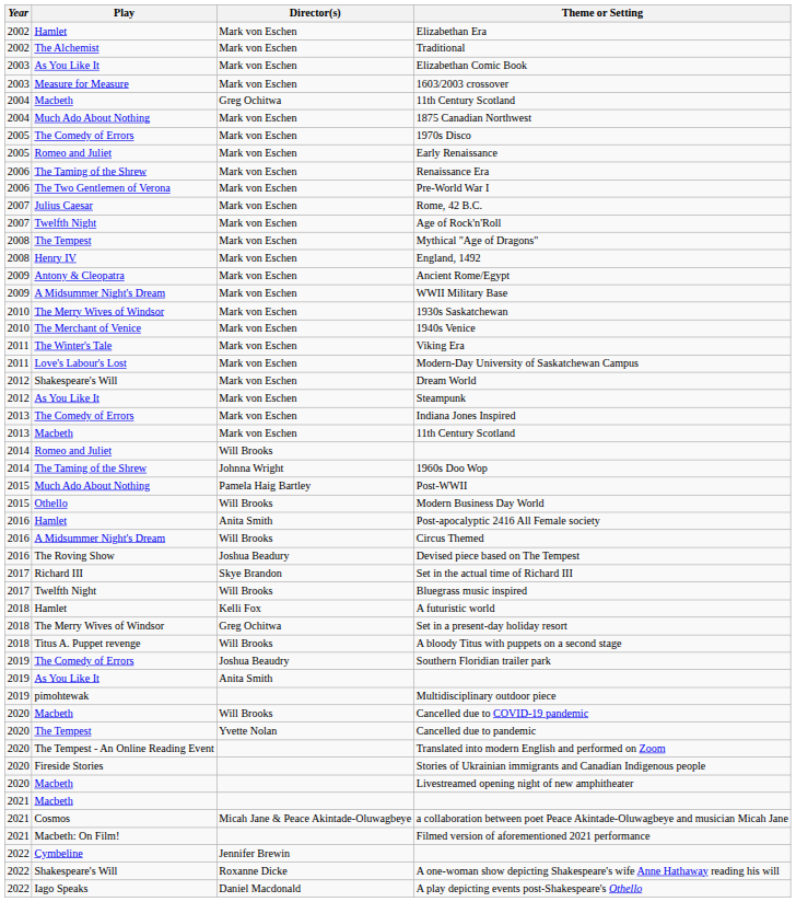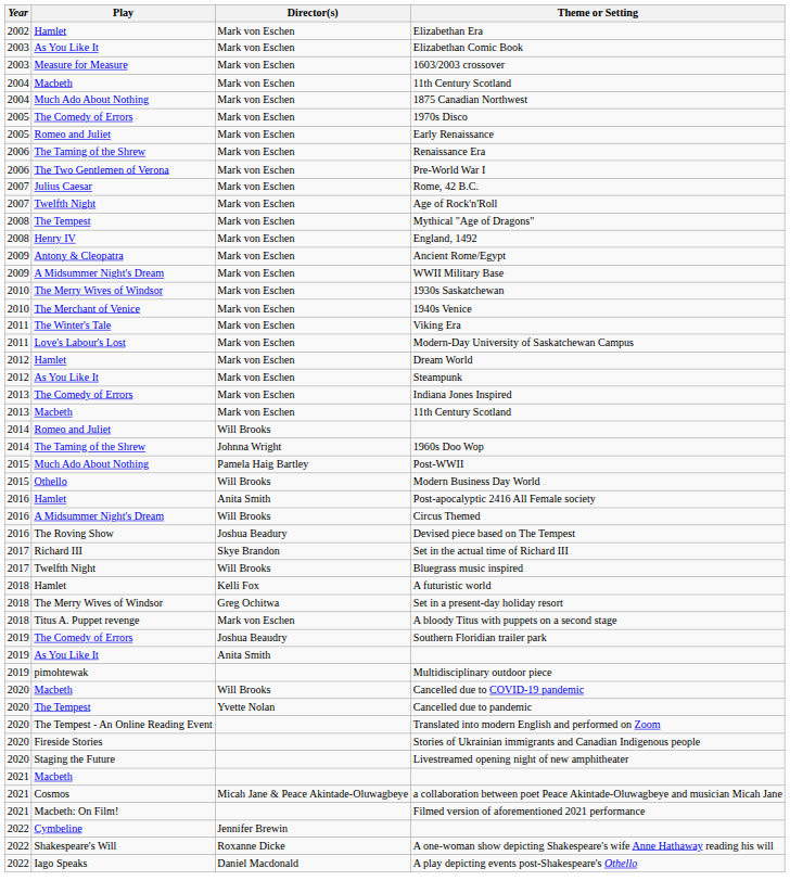 <table class="wikitable sortable">
 <tr>
 <th><em>Year</em></th>
 <th>Play</th>
 <th>Director(s)</th>
 <th>Theme or Setting</th>
 </tr>
 <tr>
 <td>2002</td>
 <td><a href='#'>Hamlet</a></td>
 <td>Mark von Eschen</td>
 <td>Elizabethan Era</td>
-</tr>
-<tr>
-<td>2002</td>
-<td><a href='#'>The Alchemist</a></td>
-<td>Mark von Eschen</td>
-<td>Traditional</td>
 </tr>
 <tr>
 <td>2003</td>
 <td><a href='#'>As You Like It</a></td>
 <td>Mark von Eschen</td>
 <td>Elizabethan Comic Book</td>
 </tr>
 <tr>
 <td>2003</td>
 <td><a href='#'>Measure for Measure</a></td>
 <td>Mark von Eschen</td>
 <td>1603/2003 crossover</td>
 </tr>
 <tr>
 <td>2004</td>
 <td><a href='#'>Macbeth</a></td>
-<td>Greg Ochitwa</td>
+<td>Mark von Eschen</td>
 <td>11th Century Scotland</td>
 </tr>
 <tr>
 <td>2004</td>
 <td><a href='#'>Much Ado About Nothing</a></td>
 <td>Mark von Eschen</td>
 <td>1875 Canadian Northwest</td>
 </tr>
 <tr>
 <td>2005</td>
 <td><a href='#'>The Comedy of Errors</a></td>
 <td>Mark von Eschen</td>
 <td>1970s Disco</td>
 </tr>
 <tr>
 <td>2005</td>
 <td><a href='#'>Romeo and Juliet</a></td>
 <td>Mark von Eschen</td>
 <td>Early Renaissance</td>
 </tr>
 <tr>
 <td>2006</td>
 <td><a href='#'>The Taming of the Shrew</a></td>
 <td>Mark von Eschen</td>
 <td>Renaissance Era</td>
 </tr>
 <tr>
 <td>2006</td>
 <td><a href='#'>The Two Gentlemen of Verona</a></td>
 <td>Mark von Eschen</td>
 <td>Pre-World War I</td>
 </tr>
 <tr>
 <td>2007</td>
 <td><a href='#'>Julius Caesar</a></td>
 <td>Mark von Eschen</td>
 <td>Rome, 42 B.C.</td>
 </tr>
 <tr>
 <td>2007</td>
 <td><a href='#'>Twelfth Night</a></td>
 <td>Mark von Eschen</td>
 <td>Age of Rock'n'Roll</td>
 </tr>
 <tr>
 <td>2008</td>
 <td><a href='#'>The Tempest</a></td>
 <td>Mark von Eschen</td>
 <td>Mythical "Age of Dragons"</td>
 </tr>
 <tr>
 <td>2008</td>
 <td><a href='#'>Henry IV</a></td>
 <td>Mark von Eschen</td>
 <td>England, 1492</td>
 </tr>
 <tr>
 <td>2009</td>
 <td><a href='#'>Antony & Cleopatra</a></td>
 <td>Mark von Eschen</td>
 <td>Ancient Rome/Egypt</td>
 </tr>
 <tr>
 <td>2009</td>
 <td><a href='#'>A Midsummer Night's Dream</a></td>
 <td>Mark von Eschen</td>
 <td>WWII Military Base</td>
 </tr>
 <tr>
 <td>2010</td>
 <td><a href='#'>The Merry Wives of Windsor</a></td>
 <td>Mark von Eschen</td>
 <td>1930s Saskatchewan</td>
 </tr>
 <tr>
 <td>2010</td>
 <td><a href='#'>The Merchant of Venice</a></td>
 <td>Mark von Eschen</td>
 <td>1940s Venice</td>
 </tr>
 <tr>
 <td>2011</td>
 <td><a href='#'>The Winter's Tale</a></td>
 <td>Mark von Eschen</td>
 <td>Viking Era</td>
 </tr>
 <tr>
 <td>2011</td>
 <td><a href='#'>Love's Labour's Lost</a></td>
 <td>Mark von Eschen</td>
 <td>Modern-Day University of Saskatchewan Campus</td>
 </tr>
 <tr>
 <td>2012</td>
-<td>Shakespeare's Will</td>
+<td><a href='#'>Hamlet</a></td>
 <td>Mark von Eschen</td>
 <td>Dream World</td>
 </tr>
 <tr>
 <td>2012</td>
 <td><a href='#'>As You Like It</a></td>
 <td>Mark von Eschen</td>
 <td>Steampunk</td>
 </tr>
 <tr>
 <td>2013</td>
 <td><a href='#'>The Comedy of Errors</a></td>
 <td>Mark von Eschen</td>
 <td>Indiana Jones Inspired</td>
 </tr>
 <tr>
 <td>2013</td>
 <td><a href='#'>Macbeth</a></td>
 <td>Mark von Eschen</td>
 <td>11th Century Scotland</td>
 </tr>
 <tr>
 <td>2014</td>
 <td><a href='#'>Romeo and Juliet</a></td>
 <td>Will Brooks</td>
 <td></td>
 </tr>
 <tr>
 <td>2014</td>
 <td><a href='#'>The Taming of the Shrew</a></td>
 <td>Johnna Wright</td>
 <td>1960s Doo Wop</td>
 </tr>
 <tr>
 <td>2015</td>
 <td><a href='#'>Much Ado About Nothing</a></td>
 <td>Pamela Haig Bartley</td>
 <td>Post-WWII</td>
 </tr>
 <tr>
 <td>2015</td>
 <td><a href='#'>Othello</a></td>
 <td>Will Brooks</td>
 <td>Modern Business Day World</td>
 </tr>
 <tr>
 <td>2016</td>
 <td><a href='#'>Hamlet</a></td>
 <td>Anita Smith</td>
 <td>Post-apocalyptic 2416 All Female society</td>
 </tr>
 <tr>
 <td>2016</td>
 <td><a href='#'>A Midsummer Night's Dream</a></td>
 <td>Will Brooks</td>
 <td>Circus Themed</td>
 </tr>
 <tr>
 <td>2016</td>
 <td>The Roving Show</td>
 <td>Joshua Beadury</td>
 <td>Devised piece based on The Tempest</td>
 </tr>
 <tr>
 <td>2017</td>
 <td>Richard III</td>
 <td>Skye Brandon</td>
 <td>Set in the actual time of Richard III</td>
 </tr>
 <tr>
 <td>2017</td>
 <td>Twelfth Night</td>
 <td>Will Brooks</td>
 <td>Bluegrass music inspired</td>
 </tr>
 <tr>
 <td>2018</td>
 <td>Hamlet</td>
 <td>Kelli Fox</td>
 <td>A futuristic world</td>
 </tr>
 <tr>
 <td>2018</td>
 <td>The Merry Wives of Windsor</td>
 <td>Greg Ochitwa</td>
 <td>Set in a present-day holiday resort</td>
 </tr>
 <tr>
 <td>2018</td>
 <td>Titus A. Puppet revenge</td>
-<td>Will Brooks</td>
+<td>Mark von Eschen</td>
 <td>A bloody Titus with puppets on a second stage</td>
 </tr>
 <tr>
 <td>2019</td>
 <td><a href='#'>The Comedy of Errors</a></td>
 <td>Joshua Beaudry</td>
 <td>Southern Floridian trailer park</td>
 </tr>
 <tr>
 <td>2019</td>
 <td><a href='#'>As You Like It</a></td>
 <td>Anita Smith</td>
 <td></td>
 </tr>
 <tr>
 <td>2019</td>
 <td>pimohtewak</td>
 <td></td>
 <td>Multidisciplinary outdoor piece</td>
 </tr>
 <tr>
 <td>2020</td>
 <td><a href='#'>Macbeth</a></td>
 <td>Will Brooks</td>
 <td>Cancelled due to <a href='#'>COVID-19 pandemic</a></td>
 </tr>
 <tr>
 <td>2020</td>
 <td><a href='#'>The Tempest</a></td>
 <td>Yvette Nolan</td>
 <td>Cancelled due to pandemic</td>
 </tr>
 <tr>
 <td>2020</td>
 <td>The Tempest - An Online Reading Event</td>
 <td></td>
 <td>Translated into modern English and performed on <a href='#'>Zoom</a></td>
 </tr>
 <tr>
 <td>2020</td>
 <td>Fireside Stories</td>
 <td></td>
 <td>Stories of Ukrainian immigrants and Canadian Indigenous people</td>
 </tr>
 <tr>
 <td>2020</td>
-<td><a href='#'>Macbeth</a></td>
+<td>Staging the Future</td>
 <td></td>
 <td>Livestreamed opening night of new amphitheater</td>
 </tr>
 <tr>
 <td>2021</td>
 <td><a href='#'>Macbeth</a></td>
 <td></td>
 <td></td>
 </tr>
 <tr>
 <td>2021</td>
 <td>Cosmos</td>
 <td>Micah Jane & Peace Akintade-Oluwagbeye</td>
 <td>a collaboration between poet Peace Akintade-Oluwagbeye and musician Micah Jane</td>
 </tr>
 <tr>
 <td>2021</td>
 <td>Macbeth: On Film!</td>
 <td></td>
 <td>Filmed version of aforementioned 2021 performance</td>
 </tr>
 <tr>
 <td>2022</td>
 <td><a href='#'>Cymbeline</a></td>
 <td>Jennifer Brewin</td>
 </tr>
 <tr>
 <td>2022</td>
 <td>Shakespeare's Will</td>
 <td>Roxanne Dicke</td>
 <td>A one-woman show depicting Shakespeare's wife <a href='#'>Anne Hathaway</a> reading his will</td>
 </tr>
 <tr>
 <td>2022</td>
 <td>Iago Speaks</td>
 <td>Daniel Macdonald</td>
 <td>A play depicting events post-Shakespeare's <em><a href='#'>Othello</a></em></td>
 </tr>
 </table>
